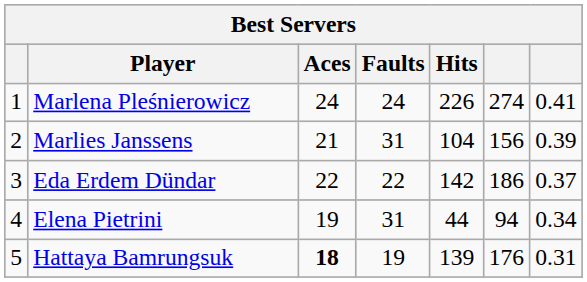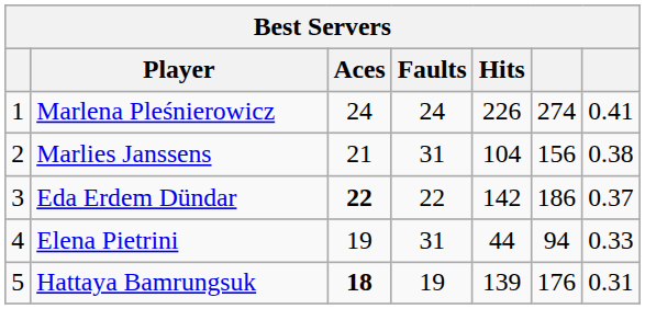 <table class="wikitable sortable" style=font-size:90%>
 <tr>
 <th colspan=7>Best Servers</th>
 </tr>
 <tr>
 <th></th>
 <th width=158>Player</th>
 <th width=20>Aces</th>
 <th width=20>Faults</th>
 <th width=20>Hits</th>
 <th width=20></th>
 <th width=20></th>
 </tr>
 <tr>
 <td>1</td>
 <td> <a href='#'>Marlena Pleśnierowicz</a></td>
 <td align=center>24</td>
 <td align=center>24</td>
 <td align=center>226</td>
 <td align=center>274</td>
 <td align=center>0.41</td>
 </tr>
 <tr>
 <td>2</td>
 <td> <a href='#'>Marlies Janssens</a></td>
 <td align=center>21</td>
 <td align=center>31</td>
 <td align=center>104</td>
 <td align=center>156</td>
-<td align=center>0.39</td>
+<td align=center>0.38</td>
 </tr>
 <tr>
 <td>3</td>
 <td> <a href='#'>Eda Erdem Dündar</a></td>
-<td align=center>22</td>
+<td align=center><strong>22</strong></td>
 <td align=center>22</td>
 <td align=center>142</td>
 <td align=center>186</td>
 <td align=center>0.37</td>
 </tr>
 <tr>
 <td>4</td>
 <td> <a href='#'>Elena Pietrini</a></td>
 <td align=center>19</td>
 <td align=center>31</td>
 <td align=center>44</td>
 <td align=center>94</td>
-<td align=center>0.34</td>
+<td align=center>0.33</td>
 </tr>
 <tr>
 <td>5</td>
 <td> <a href='#'>Hattaya Bamrungsuk</a></td>
 <td align=center><strong>18</strong></td>
 <td align=center>19</td>
 <td align=center>139</td>
 <td align=center>176</td>
 <td align=center>0.31</td>
 </tr>
 </table>
